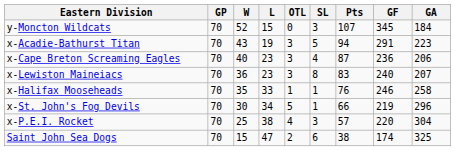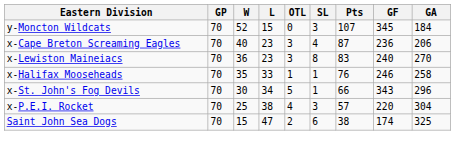 <table class="wikitable">
 <tr>
 <th bgcolor="#DDDDFF" width="40%">Eastern Division</th>
 <th bgcolor="#DDDDFF" width="5%">GP</th>
 <th bgcolor="#DDDDFF" width="5%">W</th>
 <th bgcolor="#DDDDFF" width="5%">L</th>
 <th bgcolor="#DDDDFF" width="5%">OTL</th>
 <th bgcolor="#DDDDFF" width="5%">SL</th>
 <th bgcolor="#DDDDFF" width="7.5%">Pts</th>
 <th bgcolor="#DDDDFF" width="7.5%">GF</th>
 <th bgcolor="#DDDDFF" width="7.5%">GA</th>
 </tr>
 <tr>
 <td>y-<a href='#'>Moncton Wildcats</a></td>
 <td>70</td>
 <td>52</td>
 <td>15</td>
 <td>0</td>
 <td>3</td>
 <td>107</td>
 <td>345</td>
 <td>184</td>
 </tr>
 <tr>
-<td>x-<a href='#'>Acadie-Bathurst Titan</a></td>
-<td>70</td>
-<td>43</td>
-<td>19</td>
-<td>3</td>
-<td>5</td>
-<td>94</td>
-<td>291</td>
-<td>223</td>
-</tr>
-<tr>
 <td>x-<a href='#'>Cape Breton Screaming Eagles</a></td>
 <td>70</td>
 <td>40</td>
 <td>23</td>
 <td>3</td>
 <td>4</td>
 <td>87</td>
 <td>236</td>
 <td>206</td>
 </tr>
 <tr>
 <td>x-<a href='#'>Lewiston Maineiacs</a></td>
 <td>70</td>
 <td>36</td>
 <td>23</td>
 <td>3</td>
 <td>8</td>
 <td>83</td>
 <td>240</td>
-<td>207</td>
+<td>270</td>
 </tr>
 <tr>
 <td>x-<a href='#'>Halifax Mooseheads</a></td>
 <td>70</td>
 <td>35</td>
 <td>33</td>
 <td>1</td>
 <td>1</td>
 <td>76</td>
 <td>246</td>
 <td>258</td>
 </tr>
 <tr>
 <td>x-<a href='#'>St. John's Fog Devils</a></td>
 <td>70</td>
 <td>30</td>
 <td>34</td>
 <td>5</td>
 <td>1</td>
 <td>66</td>
-<td>219</td>
+<td>343</td>
 <td>296</td>
 </tr>
 <tr>
 <td>x-<a href='#'>P.E.I. Rocket</a></td>
 <td>70</td>
 <td>25</td>
 <td>38</td>
 <td>4</td>
 <td>3</td>
 <td>57</td>
 <td>220</td>
 <td>304</td>
 </tr>
 <tr>
 <td><a href='#'>Saint John Sea Dogs</a></td>
 <td>70</td>
 <td>15</td>
 <td>47</td>
 <td>2</td>
 <td>6</td>
 <td>38</td>
 <td>174</td>
 <td>325</td>
 </tr>
 </table>
